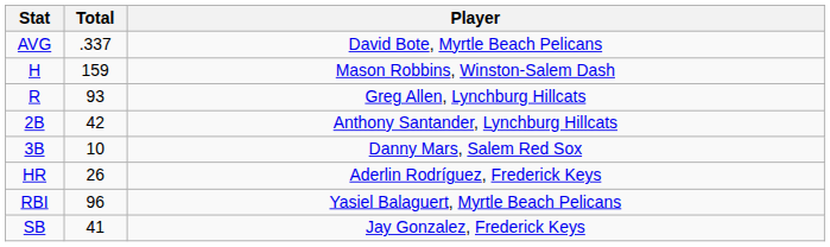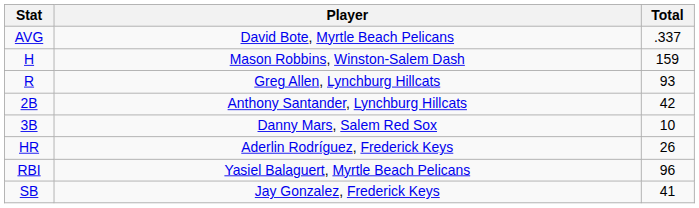 <table class="wikitable" width="40%" style="text-align:center;">
 <tr>
 <th width="5%">Stat</th>
+<th width="60%">Player</th>
 <th width="5%">Total</th>
-<th width="60%">Player</th>
 </tr>
 <tr>
 <td><a href='#'>AVG</a></td>
+<td><a href='#'>David Bote</a>, <a href='#'>Myrtle Beach Pelicans</a></td>
 <td>.337</td>
-<td><a href='#'>David Bote</a>, <a href='#'>Myrtle Beach Pelicans</a></td>
 </tr>
 <tr>
 <td><a href='#'>H</a></td>
+<td><a href='#'>Mason Robbins</a>, <a href='#'>Winston-Salem Dash</a></td>
 <td>159</td>
-<td><a href='#'>Mason Robbins</a>, <a href='#'>Winston-Salem Dash</a></td>
 </tr>
 <tr>
 <td><a href='#'>R</a></td>
+<td><a href='#'>Greg Allen</a>, <a href='#'>Lynchburg Hillcats</a></td>
 <td>93</td>
-<td><a href='#'>Greg Allen</a>, <a href='#'>Lynchburg Hillcats</a></td>
 </tr>
 <tr>
 <td><a href='#'>2B</a></td>
+<td><a href='#'>Anthony Santander</a>, <a href='#'>Lynchburg Hillcats</a></td>
 <td>42</td>
-<td><a href='#'>Anthony Santander</a>, <a href='#'>Lynchburg Hillcats</a></td>
 </tr>
 <tr>
 <td><a href='#'>3B</a></td>
+<td><a href='#'>Danny Mars</a>, <a href='#'>Salem Red Sox</a></td>
 <td>10</td>
-<td><a href='#'>Danny Mars</a>, <a href='#'>Salem Red Sox</a></td>
 </tr>
 <tr>
 <td><a href='#'>HR</a></td>
+<td><a href='#'>Aderlin Rodríguez</a>, <a href='#'>Frederick Keys</a></td>
 <td>26</td>
-<td><a href='#'>Aderlin Rodríguez</a>, <a href='#'>Frederick Keys</a></td>
 </tr>
 <tr>
 <td><a href='#'>RBI</a></td>
+<td><a href='#'>Yasiel Balaguert</a>, <a href='#'>Myrtle Beach Pelicans</a></td>
 <td>96</td>
-<td><a href='#'>Yasiel Balaguert</a>, <a href='#'>Myrtle Beach Pelicans</a></td>
 </tr>
 <tr>
 <td><a href='#'>SB</a></td>
+<td><a href='#'>Jay Gonzalez</a>, <a href='#'>Frederick Keys</a></td>
 <td>41</td>
-<td><a href='#'>Jay Gonzalez</a>, <a href='#'>Frederick Keys</a></td>
 </tr>
 </table>
